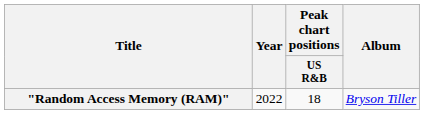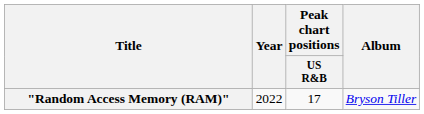 <table class="wikitable plainrowheaders" style="text-align:center;">
 <tr>
 <th scope="col" rowspan="2" style="width:18em;">Title</th>
 <th scope="col" rowspan="2" style="width:1em;">Year</th>
 <th scope="col">Peak chart positions</th>
 <th scope="col" rowspan="2">Album</th>
 </tr>
 <tr>
 <th scope="col" style="width:3em;font-size:85%;">US<br>R&B<br></th>
 </tr>
 <tr>
 <th scope="row">"Random Access Memory (RAM)"<br></th>
 <td>2022</td>
-<td>18</td>
+<td>17</td>
 <td><em><a href='#'>Bryson Tiller</a></em></td>
 </tr>
 </table>
